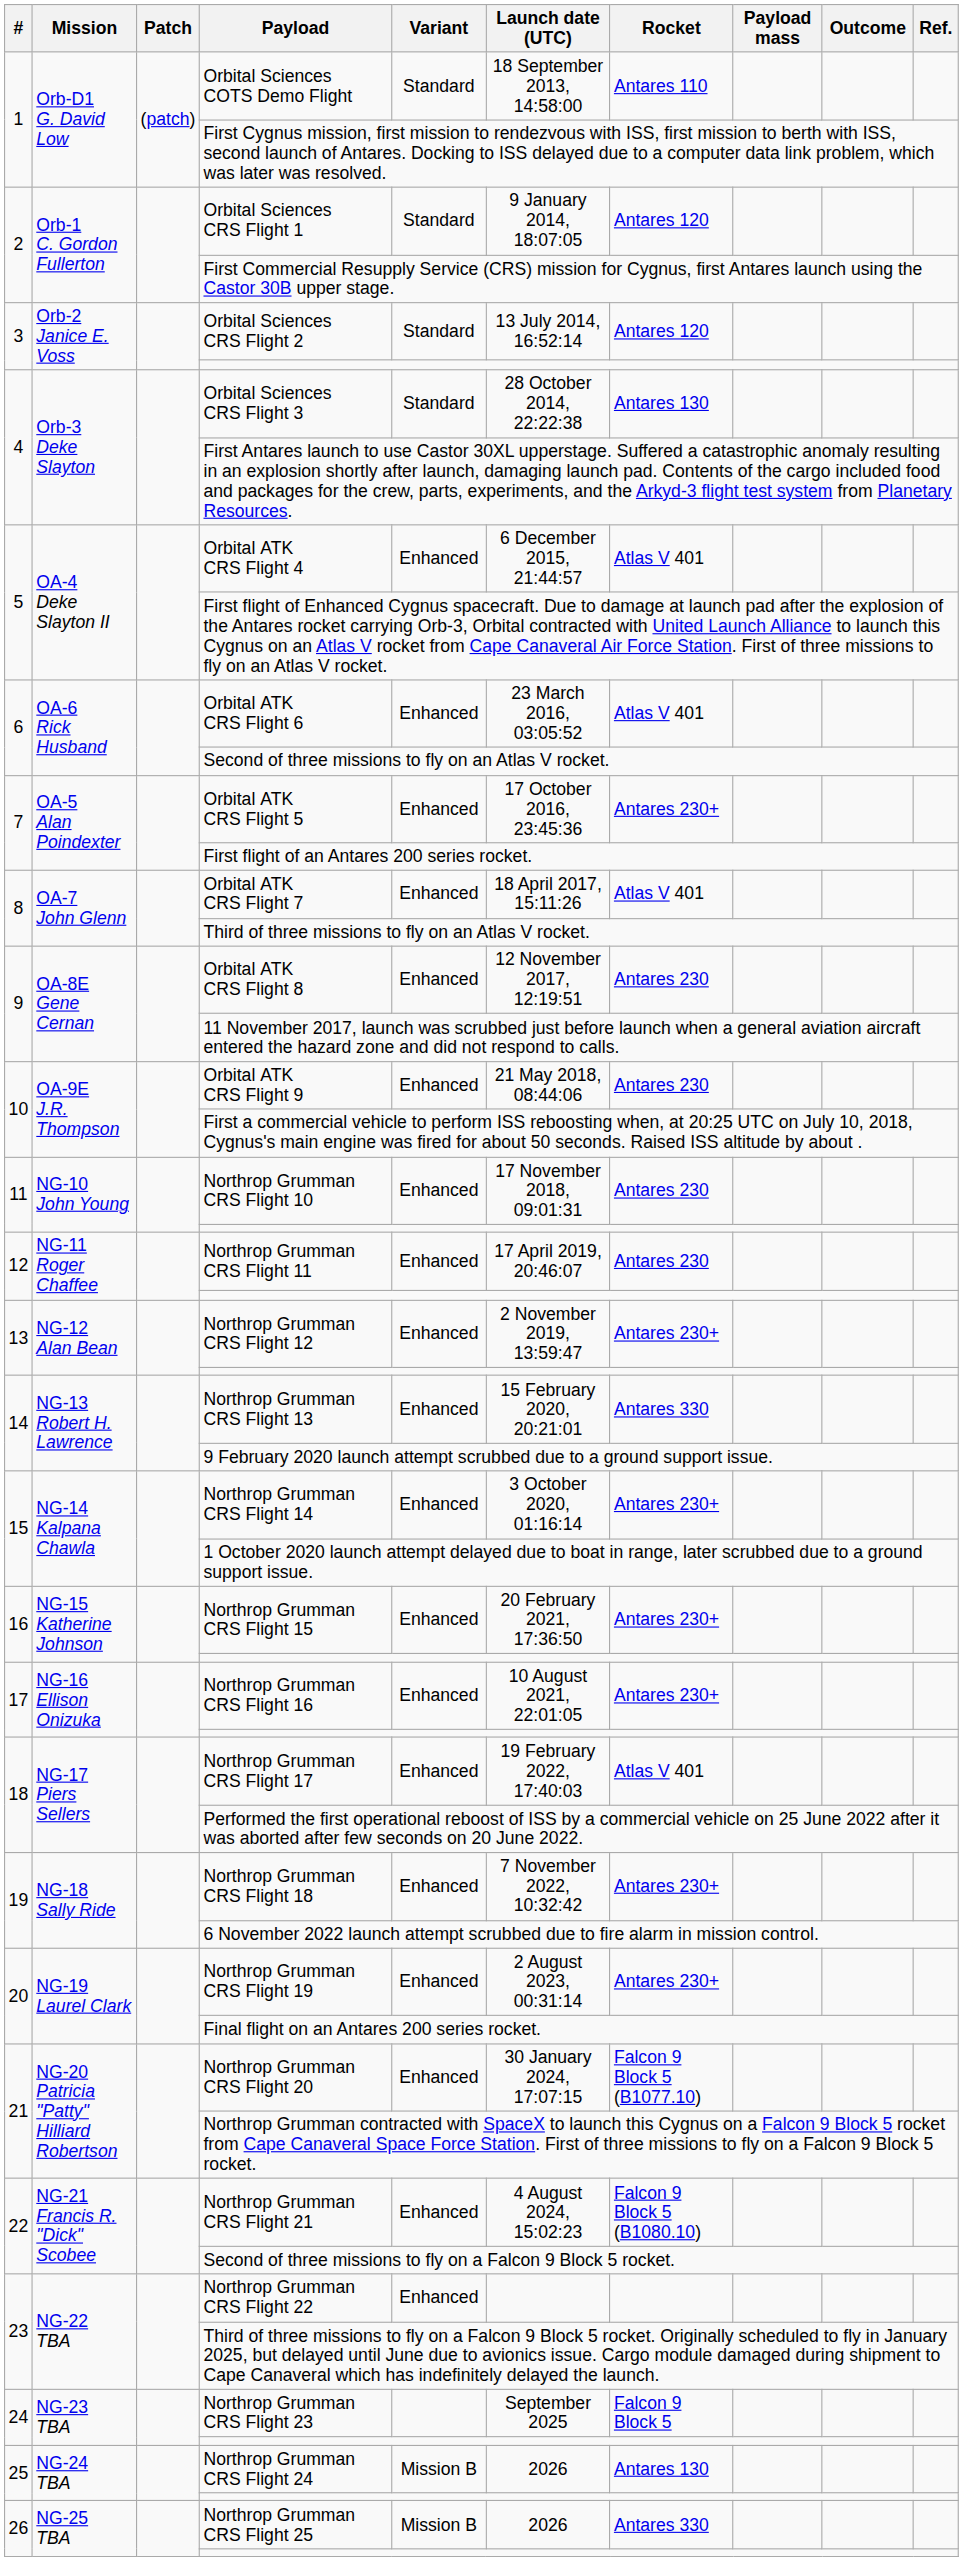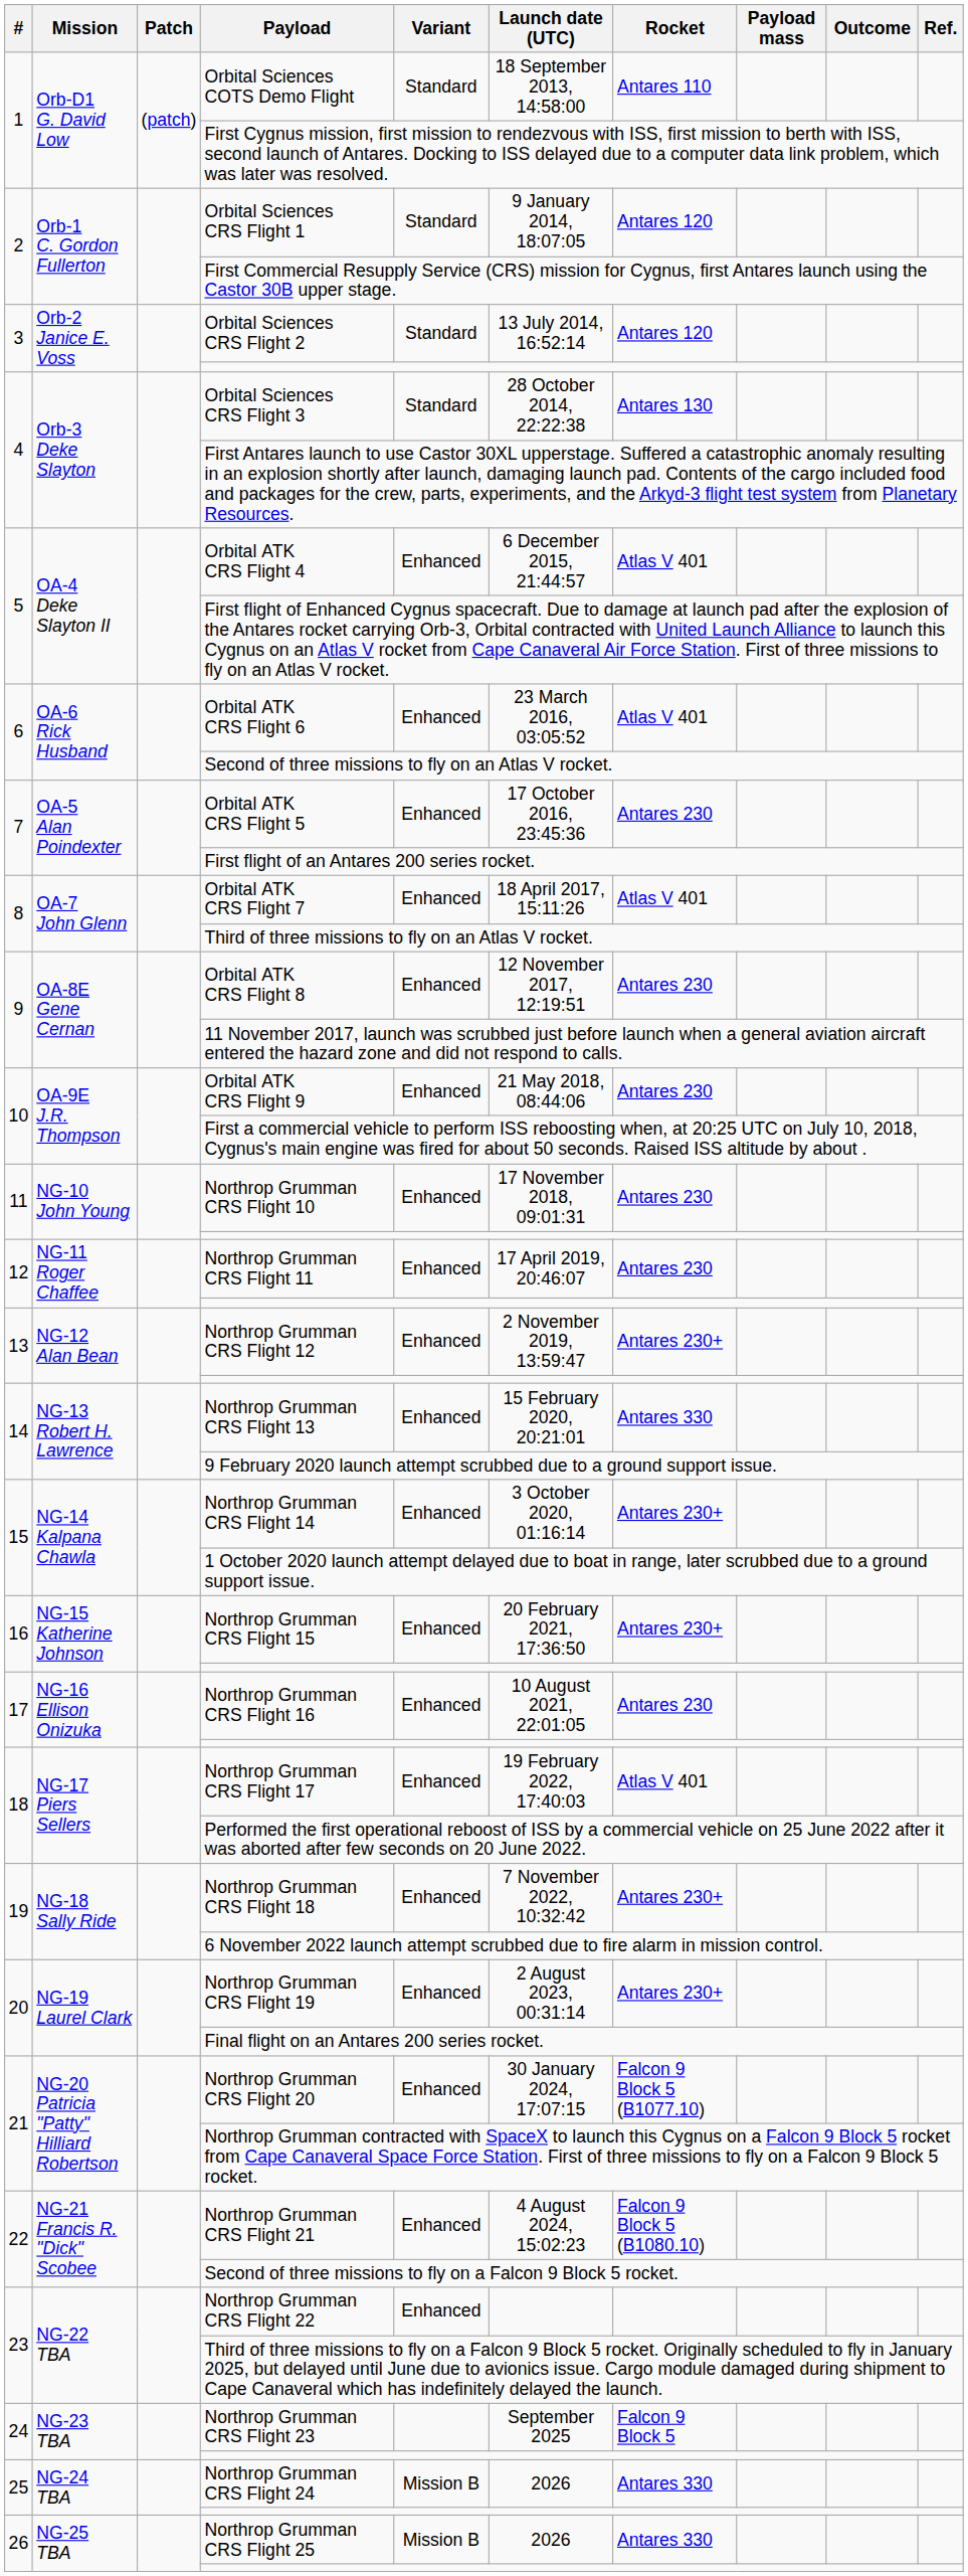 <table class="wikitable sticky-header">
 <tr>
 <th>#</th>
 <th>Mission</th>
 <th>Patch</th>
 <th>Payload</th>
 <th>Variant</th>
 <th>Launch date (UTC)</th>
 <th>Rocket</th>
 <th>Payload mass</th>
 <th>Outcome</th>
 <th>Ref.</th>
 </tr>
 <tr>
 <td rowspan=2 style="text-align:center;">1</td>
 <td rowspan=2><a href='#'>Orb-D1</a><br><em><a href='#'>G. David Low</a></em></td>
 <td rowspan=2>(<a href='#'>patch</a>)</td>
 <td>Orbital Sciences COTS Demo Flight</td>
 <td style="text-align:center;">Standard</td>
 <td style="text-align:center;">18 September 2013, 14:58:00</td>
 <td><a href='#'>Antares 110</a></td>
 <td></td>
 <td></td>
 <td></td>
 </tr>
 <tr>
 <td colspan=7>First Cygnus mission, first mission to rendezvous with ISS, first mission to berth with ISS, second launch of Antares. Docking to ISS delayed due to a computer data link problem, which was later was resolved.</td>
 </tr>
 <tr>
 <td rowspan=2 style="text-align:center;">2</td>
 <td rowspan=2><a href='#'>Orb-1</a><br><em><a href='#'>C. Gordon Fullerton</a></em></td>
 <td rowspan=2></td>
 <td>Orbital Sciences CRS Flight 1</td>
 <td style="text-align:center;">Standard</td>
 <td style="text-align:center;">9 January 2014, 18:07:05</td>
 <td><a href='#'>Antares 120</a></td>
 <td></td>
 <td></td>
 <td></td>
 </tr>
 <tr>
 <td colspan=7>First Commercial Resupply Service (CRS) mission for Cygnus, first Antares launch using the <a href='#'>Castor 30B</a> upper stage.</td>
 </tr>
 <tr>
 <td rowspan=2 style="text-align:center;">3</td>
 <td rowspan=2><a href='#'>Orb-2</a><br><em><a href='#'>Janice E. Voss</a></em></td>
 <td rowspan=2></td>
 <td>Orbital Sciences CRS Flight 2</td>
 <td style="text-align:center;">Standard</td>
 <td style="text-align:center;">13 July 2014, 16:52:14</td>
 <td><a href='#'>Antares 120</a></td>
 <td></td>
 <td></td>
 <td></td>
 </tr>
 <tr>
 <td colspan=7></td>
 </tr>
 <tr>
 <td rowspan=2 style="text-align:center;">4</td>
 <td rowspan=2><a href='#'>Orb-3</a><br><em><a href='#'>Deke Slayton</a></em></td>
 <td rowspan=2></td>
 <td>Orbital Sciences CRS Flight 3</td>
 <td style="text-align:center;">Standard</td>
 <td style="text-align:center;">28 October 2014, 22:22:38</td>
 <td><a href='#'>Antares 130</a></td>
 <td></td>
 <td></td>
 <td></td>
 </tr>
 <tr>
 <td colspan=7>First Antares launch to use Castor 30XL upperstage. Suffered a catastrophic anomaly resulting in an explosion shortly after launch, damaging launch pad. Contents of the cargo included food and packages for the crew, parts, experiments, and the <a href='#'>Arkyd-3 flight test system</a> from <a href='#'>Planetary Resources</a>.</td>
 </tr>
 <tr>
 <td rowspan=2 style="text-align:center;">5</td>
 <td rowspan=2><a href='#'>OA-4</a><br><em>Deke Slayton II</em></td>
 <td rowspan=2></td>
 <td>Orbital ATK CRS Flight 4</td>
 <td style="text-align:center;">Enhanced</td>
 <td style="text-align:center;">6 December 2015, 21:44:57</td>
 <td><a href='#'>Atlas V</a> 401</td>
 <td></td>
 <td></td>
 <td></td>
 </tr>
 <tr>
 <td colspan=7>First flight of Enhanced Cygnus spacecraft. Due to damage at launch pad after the explosion of the Antares rocket carrying Orb-3, Orbital contracted with <a href='#'>United Launch Alliance</a> to launch this Cygnus on an <a href='#'>Atlas V</a> rocket from <a href='#'>Cape Canaveral Air Force Station</a>. First of three missions to fly on an Atlas V rocket.</td>
 </tr>
 <tr>
 <td rowspan=2 style="text-align:center;">6</td>
 <td rowspan=2><a href='#'>OA-6</a><br><em><a href='#'>Rick Husband</a></em></td>
 <td rowspan=2></td>
 <td>Orbital ATK CRS Flight 6</td>
 <td style="text-align:center;">Enhanced</td>
 <td style="text-align:center;">23 March 2016, 03:05:52</td>
 <td><a href='#'>Atlas V</a> 401</td>
 <td></td>
 <td></td>
 <td></td>
 </tr>
 <tr>
 <td colspan=7>Second of three missions to fly on an Atlas V rocket.</td>
 </tr>
 <tr>
 <td rowspan=2 style="text-align:center;">7</td>
 <td rowspan=2><a href='#'>OA-5</a><br><em><a href='#'>Alan Poindexter</a></em></td>
 <td rowspan=2></td>
 <td>Orbital ATK CRS Flight 5</td>
 <td style="text-align:center;">Enhanced</td>
 <td style="text-align:center;">17 October 2016, 23:45:36</td>
-<td><a href='#'>Antares 230+</a></td>
+<td><a href='#'>Antares 230</a></td>
 <td></td>
 <td></td>
 <td></td>
 </tr>
 <tr>
 <td colspan=7>First flight of an Antares 200 series rocket.</td>
 </tr>
 <tr>
 <td rowspan=2 style="text-align:center;">8</td>
 <td rowspan=2><a href='#'>OA-7</a><br><em><a href='#'>John Glenn</a></em></td>
 <td rowspan=2></td>
 <td>Orbital ATK CRS Flight 7</td>
 <td style="text-align:center;">Enhanced</td>
 <td style="text-align:center;">18 April 2017, 15:11:26</td>
 <td><a href='#'>Atlas V</a> 401</td>
 <td></td>
 <td></td>
 <td></td>
 </tr>
 <tr>
 <td colspan=7>Third of three missions to fly on an Atlas V rocket.</td>
 </tr>
 <tr>
 <td rowspan=2 style="text-align:center;">9</td>
 <td rowspan=2><a href='#'>OA-8E</a><br><em><a href='#'>Gene Cernan</a></em></td>
 <td rowspan=2></td>
 <td>Orbital ATK CRS Flight 8</td>
 <td style="text-align:center;">Enhanced</td>
 <td style="text-align:center;">12 November 2017, 12:19:51</td>
 <td><a href='#'>Antares 230</a></td>
 <td></td>
 <td></td>
 <td></td>
 </tr>
 <tr>
 <td colspan=7>11 November 2017, launch was scrubbed just before launch when a general aviation aircraft entered the hazard zone and did not respond to calls.</td>
 </tr>
 <tr>
 <td rowspan=2 style="text-align:center;">10</td>
 <td rowspan=2><a href='#'>OA-9E</a><br><em><a href='#'>J.R. Thompson</a></em></td>
 <td rowspan=2></td>
 <td>Orbital ATK CRS Flight 9</td>
 <td style="text-align:center;">Enhanced</td>
 <td style="text-align:center;">21 May 2018, 08:44:06</td>
 <td><a href='#'>Antares 230</a></td>
 <td></td>
 <td></td>
 <td></td>
 </tr>
 <tr>
 <td colspan=7>First a commercial vehicle to perform ISS reboosting when, at 20:25 UTC on July 10, 2018, Cygnus's main engine was fired for about 50 seconds. Raised ISS altitude by about .</td>
 </tr>
 <tr>
 <td rowspan=2 style="text-align:center;">11</td>
 <td rowspan=2><a href='#'>NG-10</a><br><em><a href='#'>John Young</a></em></td>
 <td rowspan=2></td>
 <td>Northrop Grumman CRS Flight 10</td>
 <td style="text-align:center;">Enhanced</td>
 <td style="text-align:center;">17 November 2018, 09:01:31</td>
 <td><a href='#'>Antares 230</a></td>
 <td></td>
 <td></td>
 <td></td>
 </tr>
 <tr>
 <td colspan=7></td>
 </tr>
 <tr>
 <td rowspan=2 style="text-align:center;">12</td>
 <td rowspan=2><a href='#'>NG-11</a><br><em><a href='#'>Roger Chaffee</a></em></td>
 <td rowspan=2></td>
 <td>Northrop Grumman CRS Flight 11</td>
 <td style="text-align:center;">Enhanced</td>
 <td style="text-align:center;">17 April 2019, 20:46:07</td>
 <td><a href='#'>Antares 230</a></td>
 <td></td>
 <td></td>
 <td></td>
 </tr>
 <tr>
 <td colspan=7></td>
 </tr>
 <tr>
 <td rowspan=2 style="text-align:center;">13</td>
 <td rowspan=2><a href='#'>NG-12</a><br><em><a href='#'>Alan Bean</a></em></td>
 <td rowspan=2></td>
 <td>Northrop Grumman CRS Flight 12</td>
 <td style="text-align:center;">Enhanced</td>
 <td style="text-align:center;">2 November 2019, 13:59:47</td>
 <td><a href='#'>Antares 230+</a></td>
 <td></td>
 <td></td>
 <td></td>
 </tr>
 <tr>
 <td colspan=7></td>
 </tr>
 <tr>
 <td rowspan=2 style="text-align:center;">14</td>
 <td rowspan=2><a href='#'>NG-13</a><br><em><a href='#'>Robert H. Lawrence</a></em></td>
 <td rowspan=2></td>
 <td>Northrop Grumman CRS Flight 13</td>
 <td style="text-align:center;">Enhanced</td>
 <td style="text-align:center;">15 February 2020, 20:21:01</td>
 <td><a href='#'>Antares 330</a></td>
 <td></td>
 <td></td>
 <td></td>
 </tr>
 <tr>
 <td colspan=7>9 February 2020 launch attempt scrubbed due to a ground support issue.</td>
 </tr>
 <tr>
 <td rowspan=2 style="text-align:center;">15</td>
 <td rowspan=2><a href='#'>NG-14</a><br><em><a href='#'>Kalpana Chawla</a></em></td>
 <td rowspan=2></td>
 <td>Northrop Grumman CRS Flight 14</td>
 <td style="text-align:center;">Enhanced</td>
 <td style="text-align:center;">3 October 2020, 01:16:14</td>
 <td><a href='#'>Antares 230+</a></td>
 <td></td>
 <td></td>
 <td></td>
 </tr>
 <tr>
 <td colspan=7>1 October 2020 launch attempt delayed due to boat in range, later scrubbed due to a ground support issue.</td>
 </tr>
 <tr>
 <td rowspan=2 style="text-align:center;">16</td>
 <td rowspan=2><a href='#'>NG-15</a><br><em><a href='#'>Katherine Johnson</a></em></td>
 <td rowspan=2></td>
 <td>Northrop Grumman CRS Flight 15</td>
 <td style="text-align:center;">Enhanced</td>
 <td style="text-align:center;">20 February 2021, 17:36:50</td>
 <td><a href='#'>Antares 230+</a></td>
 <td></td>
 <td></td>
 <td></td>
 </tr>
 <tr>
 <td colspan=7></td>
 </tr>
 <tr>
 <td rowspan=2 style="text-align:center;">17</td>
 <td rowspan=2><a href='#'>NG-16</a><br><em><a href='#'>Ellison Onizuka</a></em></td>
 <td rowspan=2></td>
 <td>Northrop Grumman CRS Flight 16</td>
 <td style="text-align:center;">Enhanced</td>
 <td style="text-align:center;">10 August 2021, 22:01:05</td>
-<td><a href='#'>Antares 230+</a></td>
+<td><a href='#'>Antares 230</a></td>
 <td></td>
 <td></td>
 <td></td>
 </tr>
 <tr>
 <td colspan=7></td>
 </tr>
 <tr>
 <td rowspan=2 style="text-align:center;">18</td>
 <td rowspan=2><a href='#'>NG-17</a><br><em><a href='#'>Piers Sellers</a></em></td>
 <td rowspan=2></td>
 <td>Northrop Grumman CRS Flight 17</td>
 <td style="text-align:center;">Enhanced</td>
 <td style="text-align:center;">19 February 2022, 17:40:03</td>
 <td><a href='#'>Atlas V</a> 401</td>
 <td></td>
 <td></td>
 <td></td>
 </tr>
 <tr>
 <td colspan=7>Performed the first operational reboost of ISS by a commercial vehicle on 25 June 2022 after it was aborted after few seconds on 20 June 2022.</td>
 </tr>
 <tr>
 <td rowspan=2 style="text-align:center;">19</td>
 <td rowspan=2><a href='#'>NG-18</a><br><em><a href='#'>Sally Ride</a></em></td>
 <td rowspan=2></td>
 <td>Northrop Grumman CRS Flight 18</td>
 <td style="text-align:center;">Enhanced</td>
 <td style="text-align:center;">7 November 2022, 10:32:42</td>
 <td><a href='#'>Antares 230+</a></td>
 <td></td>
 <td></td>
 <td></td>
 </tr>
 <tr>
 <td colspan=7>6 November 2022 launch attempt scrubbed due to fire alarm in mission control.</td>
 </tr>
 <tr>
 <td rowspan=2 style="text-align:center;">20</td>
 <td rowspan=2><a href='#'>NG-19</a><br><em><a href='#'>Laurel Clark</a></em></td>
 <td rowspan=2></td>
 <td>Northrop Grumman CRS Flight 19</td>
 <td style="text-align:center;">Enhanced</td>
 <td style="text-align:center;">2 August 2023, 00:31:14</td>
 <td><a href='#'>Antares 230+</a></td>
 <td></td>
 <td></td>
 <td></td>
 </tr>
 <tr>
 <td colspan=7>Final flight on an Antares 200 series rocket.</td>
 </tr>
 <tr>
 <td rowspan=2 style="text-align:center;">21</td>
 <td rowspan=2><a href='#'>NG-20</a><br><em><a href='#'>Patricia "Patty" Hilliard Robertson</a></em></td>
 <td rowspan=2></td>
 <td>Northrop Grumman CRS Flight 20</td>
 <td style="text-align:center;">Enhanced</td>
 <td style="text-align:center;">30 January 2024, 17:07:15</td>
 <td><a href='#'>Falcon 9 Block 5</a> (<a href='#'>B1077.10</a>)</td>
 <td></td>
 <td></td>
 <td></td>
 </tr>
 <tr>
 <td colspan=7>Northrop Grumman contracted with <a href='#'>SpaceX</a> to launch this Cygnus on a <a href='#'>Falcon 9 Block 5</a> rocket from <a href='#'>Cape Canaveral Space Force Station</a>. First of three missions to fly on a Falcon 9 Block 5 rocket.</td>
 </tr>
 <tr>
 <td rowspan=2 style="text-align:center;">22</td>
 <td rowspan=2><a href='#'>NG-21</a><br><em><a href='#'>Francis R. "Dick" Scobee</a></em></td>
 <td rowspan=2></td>
 <td>Northrop Grumman CRS Flight 21</td>
 <td style="text-align:center;">Enhanced</td>
 <td style="text-align:center;">4 August 2024, 15:02:23</td>
 <td><a href='#'>Falcon 9 Block 5</a> (<a href='#'>B1080.10</a>)</td>
 <td></td>
 <td></td>
 <td></td>
 </tr>
 <tr>
 <td colspan=7>Second of three missions to fly on a Falcon 9 Block 5 rocket.</td>
 </tr>
 <tr>
 <td rowspan=2 style="text-align:center;">23</td>
 <td rowspan=2><a href='#'>NG-22</a><br><em>TBA</em></td>
 <td rowspan=2></td>
 <td>Northrop Grumman CRS Flight 22</td>
 <td style="text-align:center;">Enhanced</td>
 <td></td>
 <td></td>
 <td></td>
 <td></td>
 <td></td>
 </tr>
 <tr>
 <td colspan=7>Third of three missions to fly on a Falcon 9 Block 5 rocket. Originally scheduled to fly in January 2025, but delayed until June due to avionics issue. Cargo module damaged during shipment to Cape Canaveral which has indefinitely delayed the launch.</td>
 </tr>
 <tr>
 <td rowspan=2 style="text-align:center;">24</td>
 <td rowspan=2><a href='#'>NG-23</a><br><em>TBA</em></td>
 <td rowspan=2></td>
 <td>Northrop Grumman CRS Flight 23</td>
 <td></td>
 <td style="text-align:center;">September 2025</td>
 <td><a href='#'>Falcon 9 Block 5</a></td>
 <td></td>
 <td></td>
 <td></td>
 </tr>
 <tr>
 <td colspan=7></td>
 </tr>
 <tr>
 <td rowspan=2 style="text-align:center;">25</td>
 <td rowspan=2><a href='#'>NG-24</a><br><em>TBA</em></td>
 <td rowspan=2></td>
 <td>Northrop Grumman CRS Flight 24</td>
 <td style="text-align:center;">Mission B</td>
 <td style="text-align:center;">2026</td>
-<td><a href='#'>Antares 130</a></td>
+<td><a href='#'>Antares 330</a></td>
 <td></td>
 <td></td>
 <td></td>
 </tr>
 <tr>
 <td colspan=7></td>
 </tr>
 <tr>
 <td rowspan=2 style="text-align:center;">26</td>
 <td rowspan=2><a href='#'>NG-25</a><br><em>TBA</em></td>
 <td rowspan=2></td>
 <td>Northrop Grumman CRS Flight 25</td>
 <td style="text-align:center;">Mission B</td>
 <td style="text-align:center;">2026</td>
 <td><a href='#'>Antares 330</a></td>
 <td></td>
 <td></td>
 <td></td>
 </tr>
 <tr>
 <td colspan=7></td>
 </tr>
 </table>
